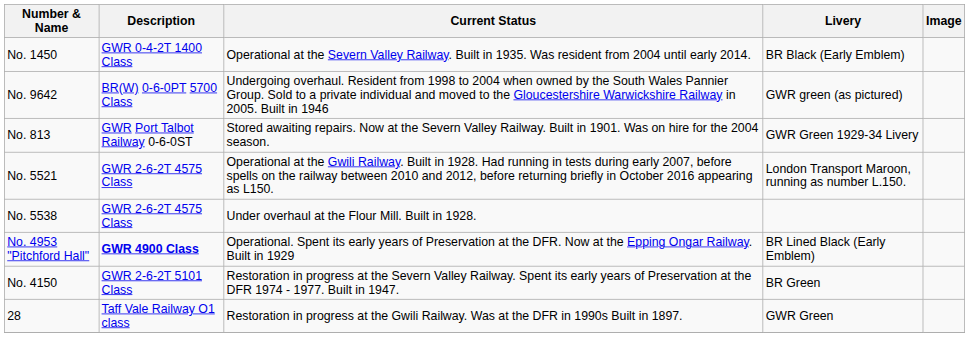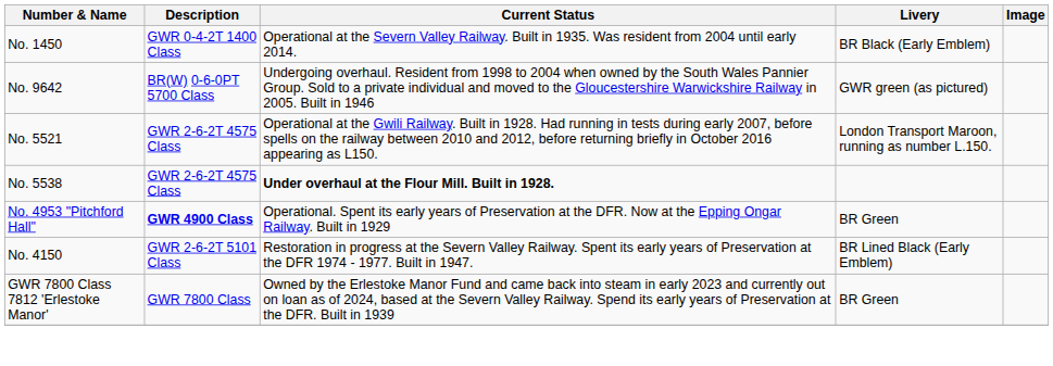 <table class="wikitable">
 <tr>
 <th>Number & Name</th>
 <th>Description</th>
 <th>Current Status</th>
 <th>Livery</th>
 <th>Image</th>
 </tr>
 <tr>
 <td>No. 1450</td>
 <td><a href='#'>GWR 0-4-2T 1400 Class</a></td>
 <td>Operational at the <a href='#'>Severn Valley Railway</a>. Built in 1935. Was resident from 2004 until early 2014.</td>
 <td>BR Black (Early Emblem)</td>
 <td></td>
 </tr>
 <tr>
 <td>No. 9642</td>
 <td><a href='#'>BR(W)</a> <a href='#'>0-6-0PT</a> <a href='#'>5700 Class</a></td>
 <td>Undergoing overhaul. Resident from 1998 to 2004 when owned by the South Wales Pannier Group. Sold to a private individual and moved to the <a href='#'>Gloucestershire Warwickshire Railway</a> in 2005. Built in 1946</td>
 <td>GWR green (as pictured)</td>
 <td></td>
 </tr>
 <tr>
-<td>No. 813</td>
-<td><a href='#'>GWR</a> <a href='#'>Port Talbot Railway</a> 0-6-0ST</td>
-<td>Stored awaiting repairs. Now at the Severn Valley Railway. Built in 1901. Was on hire for the 2004 season.</td>
-<td>GWR Green 1929-34 Livery</td>
-<td></td>
-</tr>
-<tr>
 <td>No. 5521</td>
 <td><a href='#'>GWR 2-6-2T 4575 Class</a></td>
 <td>Operational at the <a href='#'>Gwili Railway</a>. Built in 1928. Had running in tests during early 2007, before spells on the railway between 2010 and 2012, before returning briefly in October 2016 appearing as L150.</td>
 <td>London Transport Maroon, running as number L.150.</td>
 <td></td>
 </tr>
 <tr>
 <td>No. 5538</td>
 <td><a href='#'>GWR 2-6-2T 4575 Class</a></td>
-<td>Under overhaul at the Flour Mill. Built in 1928.</td>
+<td><strong>Under overhaul at the Flour Mill. Built in 1928.</strong></td>
 <td></td>
 <td></td>
 </tr>
 <tr>
 <td><a href='#'>No. 4953 "Pitchford Hall"</a></td>
 <td><strong><a href='#'>GWR 4900 Class</a></strong></td>
 <td>Operational. Spent its early years of Preservation at the DFR. Now at the <a href='#'>Epping Ongar Railway</a>. Built in 1929</td>
-<td>BR Lined Black (Early Emblem)</td>
+<td>BR Green</td>
 <td></td>
 </tr>
 <tr>
 <td>No. 4150</td>
 <td><a href='#'>GWR 2-6-2T 5101 Class</a></td>
 <td>Restoration in progress at the Severn Valley Railway. Spent its early years of Preservation at the DFR 1974 - 1977. Built in 1947.</td>
-<td>BR Green</td>
+<td>BR Lined Black (Early Emblem)</td>
 <td></td>
 </tr>
 <tr>
-<td>28</td>
-<td><a href='#'>Taff Vale Railway O1 class</a></td>
-<td>Restoration in progress at the Gwili Railway. Was at the DFR in 1990s Built in 1897.</td>
-<td>GWR Green</td>
+<td>GWR 7800 Class 7812 'Erlestoke Manor'</td>
+<td><a href='#'>GWR 7800 Class</a></td>
+<td>Owned by the Erlestoke Manor Fund and came back into steam in early 2023 and currently out on loan as of 2024, based at the Severn Valley Railway. Spend its early years of Preservation at the DFR. Built in 1939</td>
+<td>BR Green</td>
 <td></td>
 </tr>
 <tr>
 </tr>
 </table>
